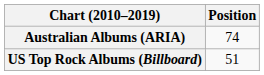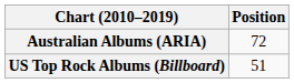 <table class="wikitable plainrowheaders" style="text-align:center">
 <tr>
 <th scope="col">Chart (2010–2019)</th>
 <th scope="col">Position</th>
 </tr>
 <tr>
 <th scope="row">Australian Albums (ARIA)</th>
-<td>74</td>
+<td>72</td>
 </tr>
 <tr>
 <th scope="row">US Top Rock Albums (<em>Billboard</em>)</th>
 <td>51</td>
 </tr>
 </table>
